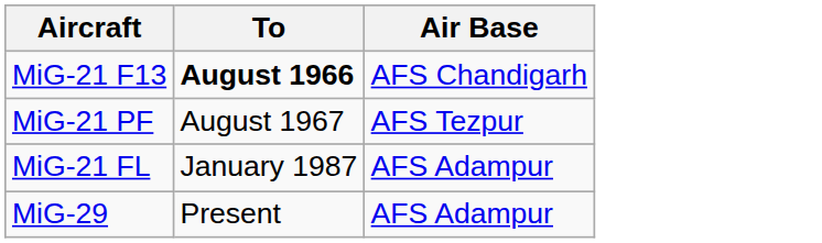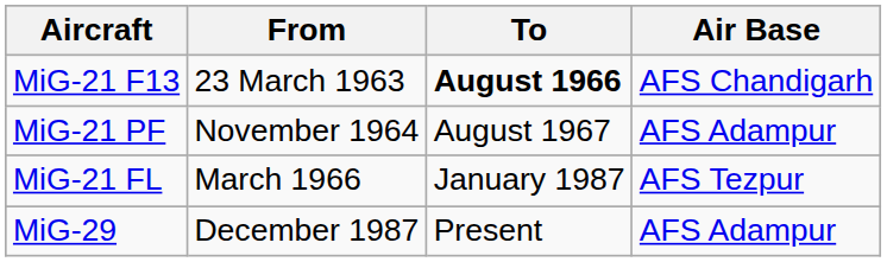 <table class="wikitable">
 <tr>
 <th>Aircraft</th>
+<th>From</th>
 <th>To</th>
 <th>Air Base</th>
 </tr>
 <tr>
 <td><a href='#'>MiG-21 F13</a></td>
+<td>23 March 1963</td>
 <td><strong>August 1966</strong></td>
 <td><a href='#'>AFS Chandigarh</a></td>
 </tr>
 <tr>
 <td><a href='#'>MiG-21 PF</a></td>
+<td>November 1964</td>
 <td>August 1967</td>
+<td><a href='#'>AFS Adampur</a></td>
+</tr>
+<tr>
+<td><a href='#'>MiG-21 FL</a></td>
+<td>March 1966</td>
+<td>January 1987</td>
 <td><a href='#'>AFS Tezpur</a></td>
 </tr>
 <tr>
-<td><a href='#'>MiG-21 FL</a></td>
-<td>January 1987</td>
-<td><a href='#'>AFS Adampur</a></td>
-</tr>
-<tr>
 <td><a href='#'>MiG-29</a></td>
+<td>December 1987</td>
 <td>Present</td>
 <td><a href='#'>AFS Adampur</a></td>
 </tr>
 </table>
